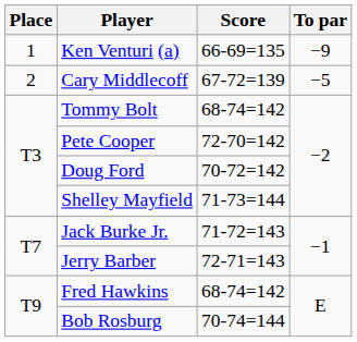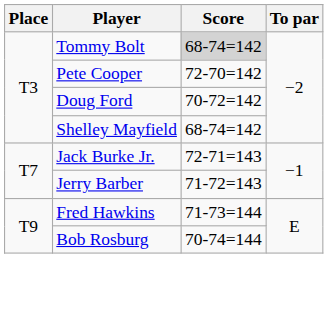 <table class="wikitable">
 <tr>
 <th>Place</th>
 <th>Player</th>
 <th>Score</th>
 <th>To par</th>
 </tr>
 <tr>
-<td align="center">1</td>
-<td> <a href='#'>Ken Venturi</a> <a href='#'>(a)</a></td>
-<td>66-69=135</td>
-<td align="center">−9</td>
-</tr>
-<tr>
-<td align="center">2</td>
-<td> <a href='#'>Cary Middlecoff</a></td>
-<td>67-72=139</td>
-<td align="center">−5</td>
-</tr>
-<tr>
 <td rowspan="4" align="center">T3</td>
 <td> <a href='#'>Tommy Bolt</a></td>
-<td>68-74=142</td>
+<td style="background: lightgrey;">68-74=142</td>
 <td rowspan="4" align="center">−2</td>
 </tr>
 <tr>
 <td> <a href='#'>Pete Cooper</a></td>
 <td>72-70=142</td>
 </tr>
 <tr>
 <td> <a href='#'>Doug Ford</a></td>
 <td>70-72=142</td>
 </tr>
 <tr>
 <td> <a href='#'>Shelley Mayfield</a></td>
-<td>71-73=144</td>
+<td>68-74=142</td>
 </tr>
 <tr>
 <td rowspan="2" align="center">T7</td>
 <td> <a href='#'>Jack Burke Jr.</a></td>
-<td>71-72=143</td>
+<td>72-71=143</td>
 <td rowspan=2 align="center">−1</td>
 </tr>
 <tr>
 <td> <a href='#'>Jerry Barber</a></td>
-<td>72-71=143</td>
+<td>71-72=143</td>
 </tr>
 <tr>
 <td rowspan="2" align="center">T9</td>
 <td> <a href='#'>Fred Hawkins</a></td>
-<td>68-74=142</td>
+<td>71-73=144</td>
 <td rowspan="2" align="center">E</td>
 </tr>
 <tr>
 <td> <a href='#'>Bob Rosburg</a></td>
 <td>70-74=144</td>
 </tr>
 </table>
